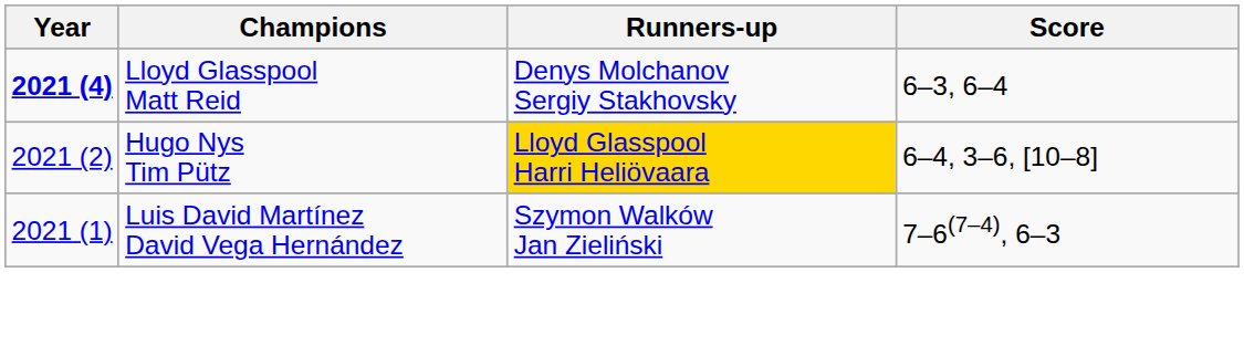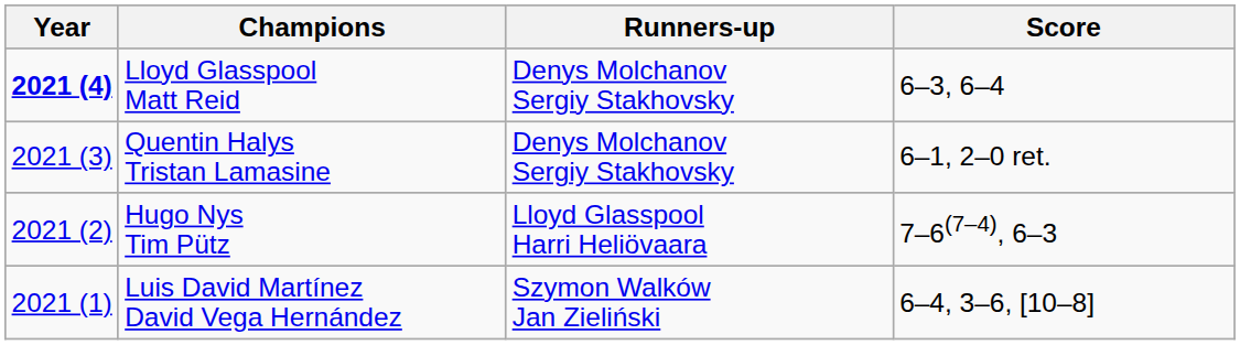 <table class="wikitable" style="font-size:90%">
 <tr>
 <th>Year</th>
 <th width="200">Champions</th>
 <th width="200">Runners-up</th>
 <th width="175">Score</th>
 </tr>
 <tr>
 <td><strong><a href='#'>2021 (4)</a></strong></td>
 <td> <a href='#'>Lloyd Glasspool</a><br> <a href='#'>Matt Reid</a></td>
 <td> <a href='#'>Denys Molchanov</a><br> <a href='#'>Sergiy Stakhovsky</a></td>
 <td>6–3, 6–4</td>
 </tr>
 <tr>
+<td><a href='#'>2021 (3)</a></td>
+<td> <a href='#'>Quentin Halys</a><br> <a href='#'>Tristan Lamasine</a></td>
+<td> <a href='#'>Denys Molchanov</a><br> <a href='#'>Sergiy Stakhovsky</a></td>
+<td>6–1, 2–0 ret.</td>
+</tr>
+<tr>
 <td><a href='#'>2021 (2)</a></td>
 <td> <a href='#'>Hugo Nys</a><br> <a href='#'>Tim Pütz</a></td>
-<td style="background: gold;"> <a href='#'>Lloyd Glasspool</a><br> <a href='#'>Harri Heliövaara</a></td>
-<td>6–4, 3–6, [10–8]</td>
+<td> <a href='#'>Lloyd Glasspool</a><br> <a href='#'>Harri Heliövaara</a></td>
+<td>7–6<sup>(7–4)</sup>, 6–3</td>
 </tr>
 <tr>
 <td><a href='#'>2021 (1)</a></td>
 <td> <a href='#'>Luis David Martínez</a><br> <a href='#'>David Vega Hernández</a></td>
 <td> <a href='#'>Szymon Walków</a><br> <a href='#'>Jan Zieliński</a></td>
-<td>7–6<sup>(7–4)</sup>, 6–3</td>
+<td>6–4, 3–6, [10–8]</td>
 </tr>
 </table>
